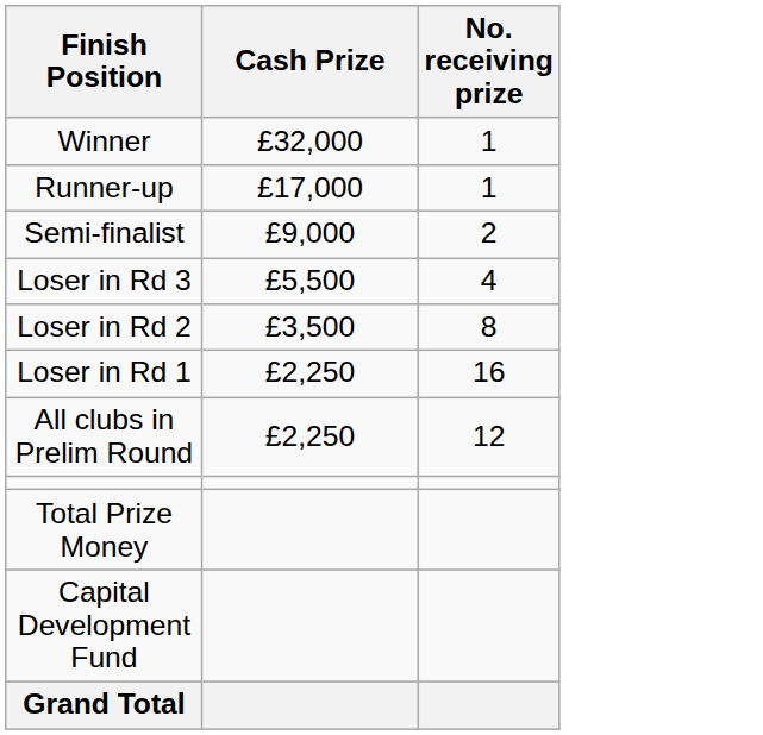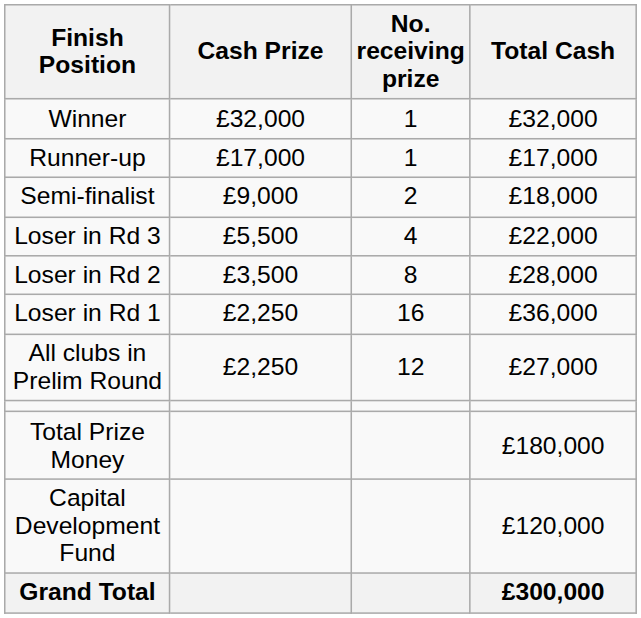 <table class="wikitable" style="text-align:center;">
 <tr>
 <th width=100 abbr="Finish Position">Finish Position</th>
 <th width=110 abbr="Cash Prize">Cash Prize</th>
 <th width=50 abbr="No. receiving prize">No. receiving prize</th>
+<th width=100 abbr="Total Cash">Total Cash</th>
 </tr>
 <tr>
 <td>Winner</td>
 <td>£32,000</td>
 <td>1</td>
+<td>£32,000</td>
 </tr>
 <tr>
 <td>Runner-up</td>
 <td>£17,000</td>
 <td>1</td>
+<td>£17,000</td>
 </tr>
 <tr>
 <td>Semi-finalist</td>
 <td>£9,000</td>
 <td>2</td>
+<td>£18,000</td>
 </tr>
 <tr>
 <td>Loser in Rd 3</td>
 <td>£5,500</td>
 <td>4</td>
+<td>£22,000</td>
 </tr>
 <tr>
 <td>Loser in Rd 2</td>
 <td>£3,500</td>
 <td>8</td>
+<td>£28,000</td>
 </tr>
 <tr>
 <td>Loser in Rd 1</td>
 <td>£2,250</td>
 <td>16</td>
+<td>£36,000</td>
 </tr>
 <tr>
 <td>All clubs in Prelim Round</td>
 <td>£2,250</td>
 <td>12</td>
+<td>£27,000</td>
 </tr>
 <tr>
+<td></td>
 <td></td>
 <td></td>
 <td></td>
 </tr>
 <tr>
 <td>Total Prize Money</td>
 <td></td>
 <td></td>
+<td>£180,000</td>
 </tr>
 <tr>
 <td>Capital Development Fund</td>
 <td></td>
 <td></td>
+<td>£120,000</td>
 </tr>
 <tr>
 <th><strong>Grand Total</strong></th>
 <th></th>
 <th></th>
+<th>£300,000</th>
 </tr>
 </table>
